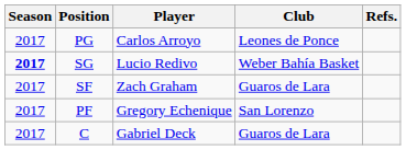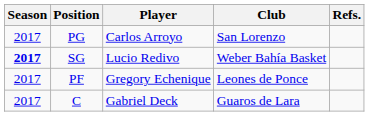 <table class="wikitable">
 <tr>
 <th>Season</th>
 <th>Position</th>
 <th>Player</th>
 <th>Club</th>
 <th>Refs.</th>
 </tr>
 <tr>
 <td style="text-align:center;"><a href='#'>2017</a></td>
 <td style="text-align:center;"><a href='#'>PG</a></td>
 <td> <a href='#'>Carlos Arroyo</a></td>
-<td> <a href='#'>Leones de Ponce</a></td>
+<td> <a href='#'>San Lorenzo</a></td>
 <td style="text-align:center;"></td>
 </tr>
 <tr>
 <td style="text-align:center;"><strong><a href='#'>2017</a></strong></td>
 <td style="text-align:center;"><a href='#'>SG</a></td>
 <td> <a href='#'>Lucio Redivo</a></td>
 <td> <a href='#'>Weber Bahía Basket</a></td>
 <td></td>
 </tr>
 <tr>
 <td style="text-align:center;"><a href='#'>2017</a></td>
-<td style="text-align:center;"><a href='#'>SF</a></td>
-<td> <a href='#'>Zach Graham</a></td>
-<td> <a href='#'>Guaros de Lara</a></td>
-<td></td>
-</tr>
-<tr>
-<td style="text-align:center;"><a href='#'>2017</a></td>
 <td style="text-align:center;"><a href='#'>PF</a></td>
 <td> <a href='#'>Gregory Echenique</a></td>
-<td> <a href='#'>San Lorenzo</a></td>
+<td> <a href='#'>Leones de Ponce</a></td>
 <td></td>
 </tr>
 <tr>
 <td style="text-align:center;"><a href='#'>2017</a></td>
 <td style="text-align:center;"><a href='#'>C</a></td>
 <td> <a href='#'>Gabriel Deck</a></td>
 <td> <a href='#'>Guaros de Lara</a></td>
 <td></td>
 </tr>
 </table>
